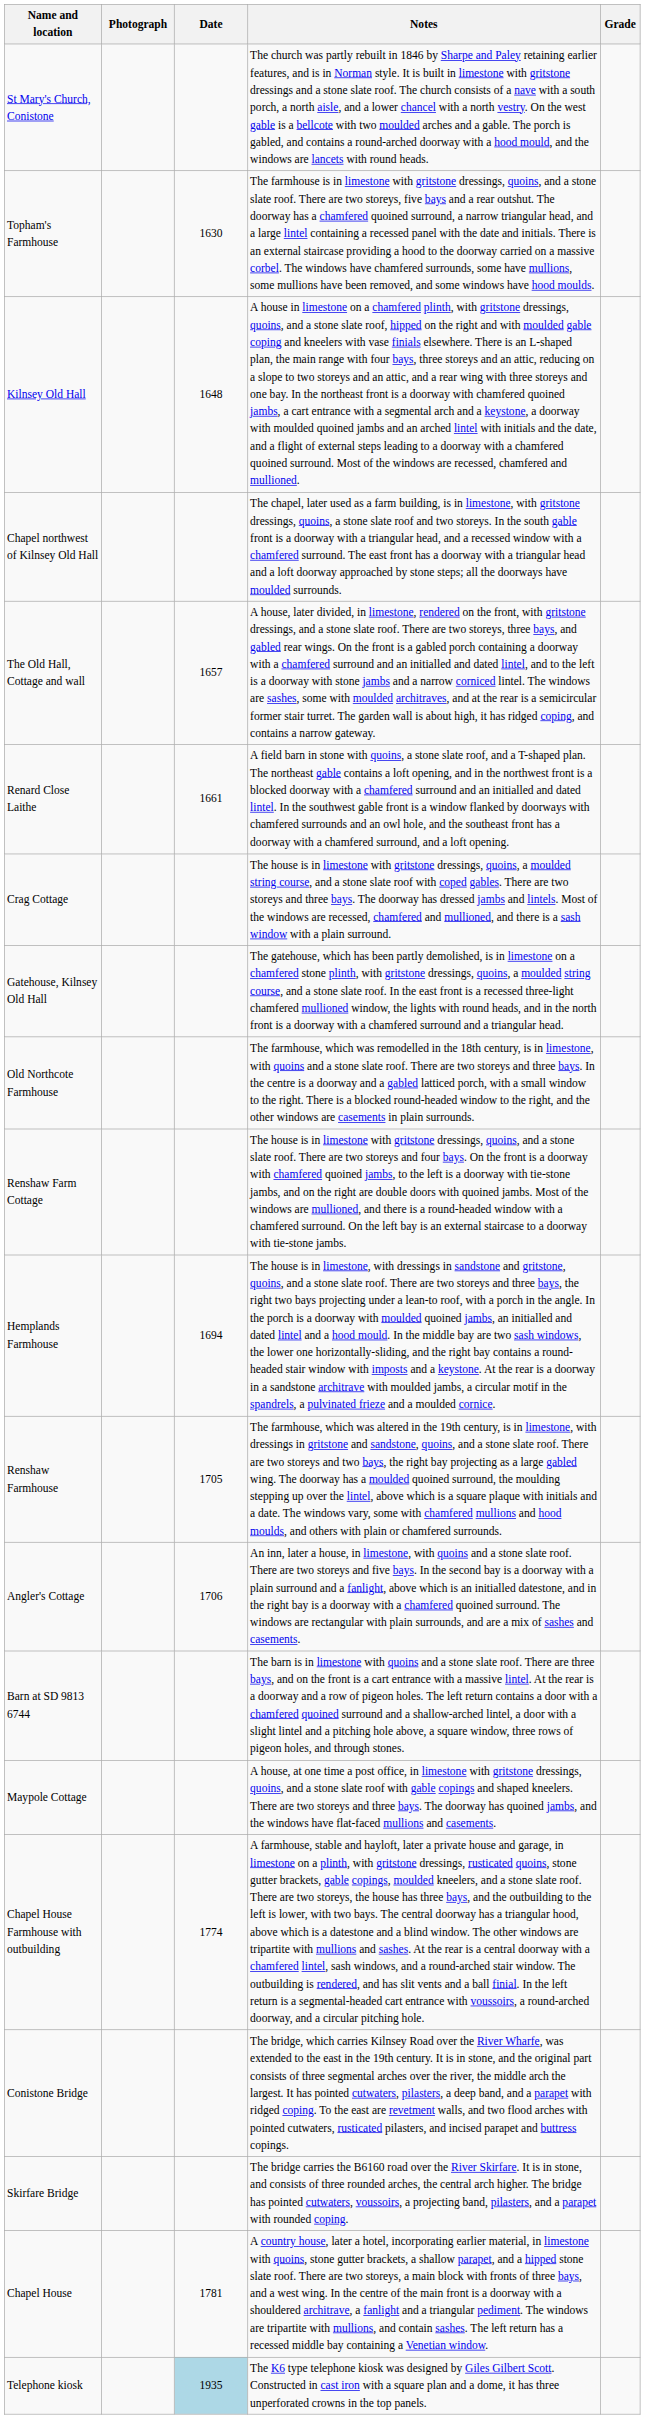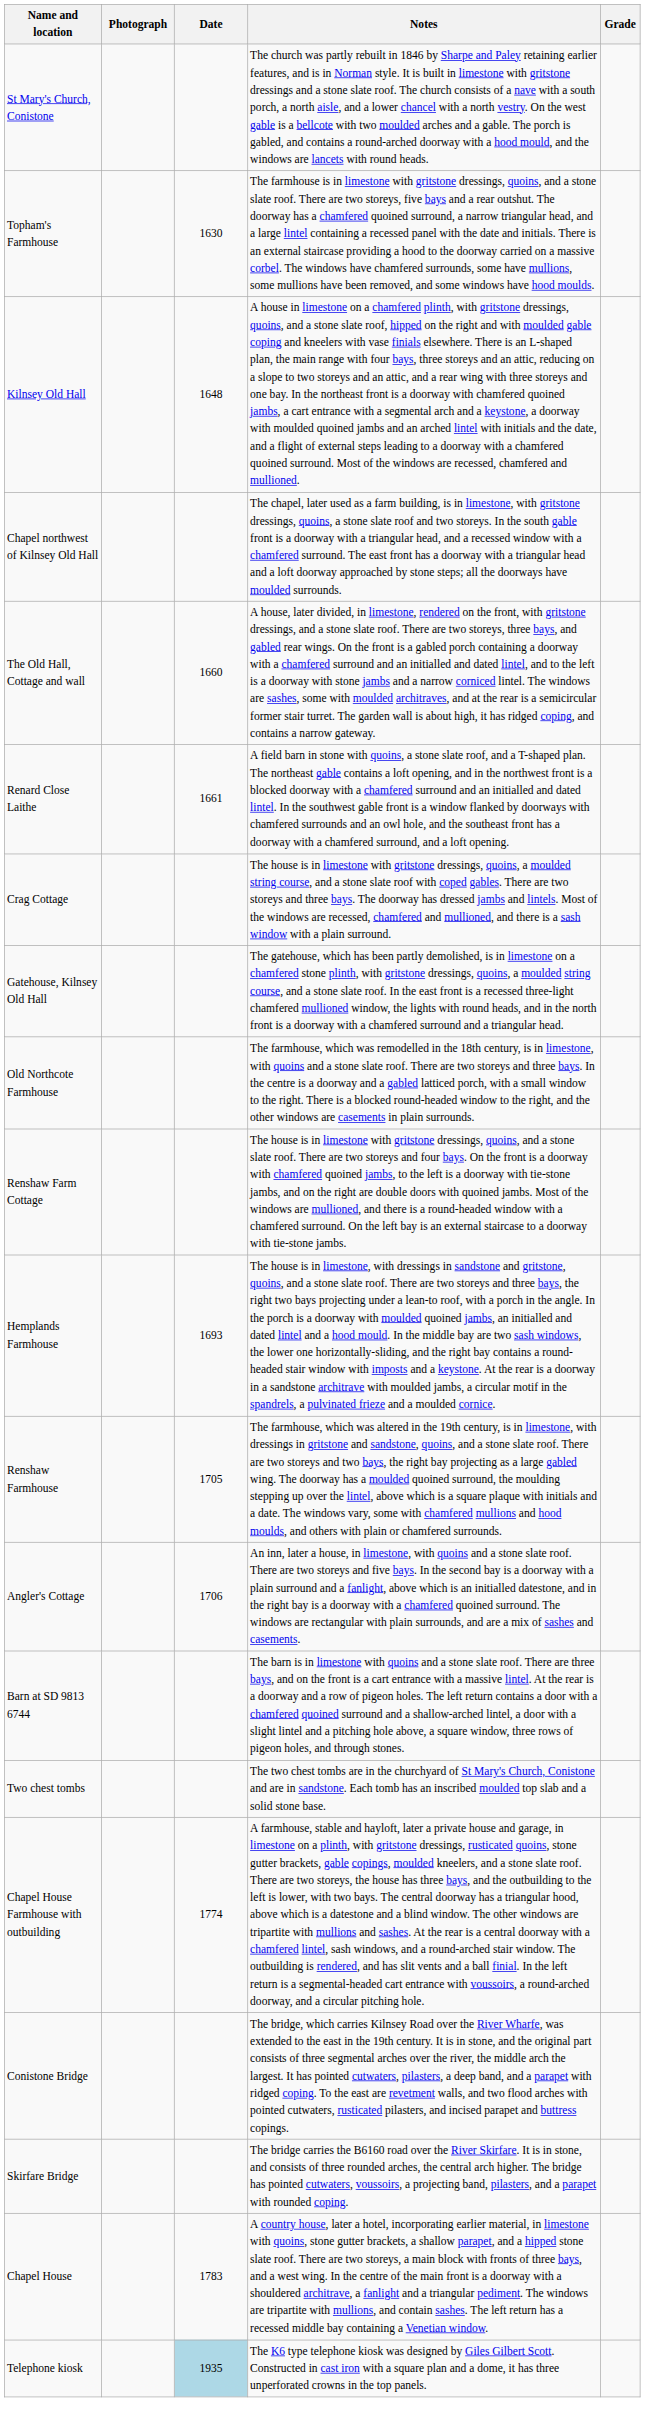 <table class="wikitable sortable plainrowheaders" style="width:100%; border:0px; text-align:left; line-height:150%">
 <tr>
 <th scope="col"  style="width:150px">Name and location</th>
 <th scope="col"  style="width:100px" class="unsortable">Photograph</th>
 <th scope="col"  style="width:120px">Date</th>
 <th scope="col"  style="width:650px" class="unsortable">Notes</th>
 <th scope="col"  style="width:50px">Grade</th>
 </tr>
 <tr>
 <td><a href='#'>St Mary's Church, Conistone</a><br><small></small></td>
 <td></td>
 <td align="center"></td>
 <td>The church was partly rebuilt in 1846 by <a href='#'>Sharpe and Paley</a> retaining earlier features, and is in <a href='#'>Norman</a> style.  It is built in <a href='#'>limestone</a> with <a href='#'>gritstone</a> dressings and a stone slate roof.  The church consists of a <a href='#'>nave</a> with a south porch, a north <a href='#'>aisle</a>, and a lower <a href='#'>chancel</a> with a north <a href='#'>vestry</a>.  On the west <a href='#'>gable</a> is a <a href='#'>bellcote</a> with two <a href='#'>moulded</a> arches and a gable.  The porch is gabled, and contains a round-arched doorway with a <a href='#'>hood mould</a>, and the windows are <a href='#'>lancets</a> with round heads.</td>
 <td align="center" ></td>
 </tr>
 <tr>
 <td>Topham's Farmhouse<br><small></small></td>
 <td></td>
 <td align="center">1630</td>
 <td>The farmhouse is in <a href='#'>limestone</a> with <a href='#'>gritstone</a> dressings, <a href='#'>quoins</a>, and a stone slate roof.  There are two storeys, five <a href='#'>bays</a> and a rear outshut.  The doorway has a <a href='#'>chamfered</a> quoined surround, a narrow triangular head, and a large <a href='#'>lintel</a> containing a recessed panel with the date and initials.  There is an external staircase providing a hood to the doorway carried on a massive <a href='#'>corbel</a>.  The windows have chamfered surrounds, some have <a href='#'>mullions</a>, some mullions have been removed, and some windows have <a href='#'>hood moulds</a>.</td>
 <td align="center" ></td>
 </tr>
 <tr>
 <td><a href='#'>Kilnsey Old Hall</a><br><small></small></td>
 <td></td>
 <td align="center">1648</td>
 <td>A house in <a href='#'>limestone</a> on a <a href='#'>chamfered</a> <a href='#'>plinth</a>, with <a href='#'>gritstone</a> dressings, <a href='#'>quoins</a>, and a stone slate roof, <a href='#'>hipped</a> on the right and with <a href='#'>moulded</a> <a href='#'>gable</a> <a href='#'>coping</a> and kneelers with vase <a href='#'>finials</a> elsewhere.  There is an L-shaped plan, the main range with four <a href='#'>bays</a>, three storeys and an attic, reducing on a slope to two storeys and an attic, and a rear wing with three storeys and one bay. In the northeast front is a doorway with chamfered quoined <a href='#'>jambs</a>, a cart entrance with a segmental arch and a <a href='#'>keystone</a>, a doorway with moulded quoined jambs and an arched <a href='#'>lintel</a> with initials and the date, and a flight of external steps leading to a doorway with a chamfered quoined surround.  Most of the windows are recessed, chamfered and <a href='#'>mullioned</a>.</td>
 <td align="center" ></td>
 </tr>
 <tr>
 <td>Chapel northwest of Kilnsey Old Hall<br><small></small></td>
 <td></td>
 <td align="center"></td>
 <td>The chapel, later used as a farm building, is in <a href='#'>limestone</a>, with <a href='#'>gritstone</a> dressings, <a href='#'>quoins</a>, a stone slate roof and two storeys.  In the south <a href='#'>gable</a> front is a doorway with a triangular head, and a recessed window with a <a href='#'>chamfered</a> surround.   The east front has a doorway with a triangular head and a loft doorway approached by stone steps; all the doorways have <a href='#'>moulded</a> surrounds.</td>
 <td align="center" ></td>
 </tr>
 <tr>
 <td>The Old Hall, Cottage and wall<br><small></small></td>
 <td></td>
-<td align="center">1657</td>
+<td align="center">1660</td>
 <td>A house, later divided, in <a href='#'>limestone</a>, <a href='#'>rendered</a> on the front, with <a href='#'>gritstone</a> dressings, and a stone slate roof.  There are two storeys, three <a href='#'>bays</a>, and <a href='#'>gabled</a> rear wings.  On the front is a gabled porch containing a doorway with a <a href='#'>chamfered</a> surround and an initialled and dated <a href='#'>lintel</a>, and to the left is a doorway with stone <a href='#'>jambs</a> and a narrow <a href='#'>corniced</a> lintel.  The windows are <a href='#'>sashes</a>, some with <a href='#'>moulded</a> <a href='#'>architraves</a>, and at the rear is a semicircular former stair turret.  The garden wall is about  high, it has ridged <a href='#'>coping</a>, and contains a narrow gateway.</td>
 <td align="center" ></td>
 </tr>
 <tr>
 <td>Renard Close Laithe<br><small></small></td>
 <td></td>
 <td align="center">1661</td>
 <td>A field barn in stone with <a href='#'>quoins</a>, a stone slate roof, and a T-shaped plan.  The northeast <a href='#'>gable</a> contains a loft opening, and in the northwest front is a blocked doorway with a <a href='#'>chamfered</a> surround and an initialled and dated <a href='#'>lintel</a>.  In the southwest gable front is a window flanked by doorways with chamfered surrounds and an owl hole, and the southeast front has a doorway with a chamfered surround, and a loft opening.</td>
 <td align="center" ></td>
 </tr>
 <tr>
 <td>Crag Cottage<br><small></small></td>
 <td></td>
 <td align="center"></td>
 <td>The house is in <a href='#'>limestone</a> with <a href='#'>gritstone</a> dressings, <a href='#'>quoins</a>, a <a href='#'>moulded</a> <a href='#'>string course</a>, and a stone slate roof with <a href='#'>coped</a> <a href='#'>gables</a>.  There are two storeys and three <a href='#'>bays</a>.  The doorway has dressed <a href='#'>jambs</a> and <a href='#'>lintels</a>.  Most of the windows are recessed, <a href='#'>chamfered</a> and <a href='#'>mullioned</a>, and there is a <a href='#'>sash window</a> with a plain surround.</td>
 <td align="center" ></td>
 </tr>
 <tr>
 <td>Gatehouse, Kilnsey Old Hall<br><small></small></td>
 <td></td>
 <td align="center"></td>
 <td>The gatehouse, which has been partly demolished, is in <a href='#'>limestone</a> on a <a href='#'>chamfered</a> stone <a href='#'>plinth</a>, with <a href='#'>gritstone</a> dressings, <a href='#'>quoins</a>, a <a href='#'>moulded</a> <a href='#'>string course</a>, and a stone slate roof.  In the east front is a recessed three-light chamfered <a href='#'>mullioned</a> window, the lights with round heads, and in the north front is a doorway with a chamfered surround and a triangular head.</td>
 <td align="center" ></td>
 </tr>
 <tr>
 <td>Old Northcote Farmhouse<br><small></small></td>
 <td></td>
 <td align="center"></td>
 <td>The farmhouse, which was remodelled in the 18th century, is in <a href='#'>limestone</a>, with <a href='#'>quoins</a> and a stone slate roof.  There are two storeys and three <a href='#'>bays</a>.  In the centre is a doorway and a <a href='#'>gabled</a> latticed porch, with a small window to the right.  There is a blocked round-headed window to the right, and the other windows are <a href='#'>casements</a> in plain surrounds.</td>
 <td align="center" ></td>
 </tr>
 <tr>
 <td>Renshaw Farm Cottage<br><small></small></td>
 <td></td>
 <td align="center"></td>
 <td>The house is in <a href='#'>limestone</a> with <a href='#'>gritstone</a> dressings, <a href='#'>quoins</a>, and a stone slate roof.  There are two storeys and four <a href='#'>bays</a>.  On the front is a doorway with <a href='#'>chamfered</a> quoined <a href='#'>jambs</a>, to the left is a doorway with tie-stone jambs, and on the right are double doors with quoined jambs.  Most of the windows are <a href='#'>mullioned</a>, and there is a round-headed window with a chamfered surround.  On the left bay is an external staircase to a doorway with tie-stone jambs.</td>
 <td align="center"  ></td>
 </tr>
 <tr>
 <td>Hemplands Farmhouse<br><small></small></td>
 <td></td>
-<td align="center">1694</td>
+<td align="center">1693</td>
 <td>The house is in <a href='#'>limestone</a>, with dressings in <a href='#'>sandstone</a> and <a href='#'>gritstone</a>, <a href='#'>quoins</a>, and a stone slate roof.  There are two storeys and three <a href='#'>bays</a>, the right two bays projecting under a lean-to roof, with a porch in the angle.  In the porch is a doorway with <a href='#'>moulded</a> quoined <a href='#'>jambs</a>, an initialled and dated <a href='#'>lintel</a> and a <a href='#'>hood mould</a>.  In the middle bay are two <a href='#'>sash windows</a>, the lower one horizontally-sliding, and the right bay contains a round-headed stair window with <a href='#'>imposts</a> and a <a href='#'>keystone</a>.  At the rear is a doorway in a sandstone <a href='#'>architrave</a> with moulded jambs, a circular motif in the <a href='#'>spandrels</a>, a <a href='#'>pulvinated frieze</a> and a moulded <a href='#'>cornice</a>.</td>
 <td align="center" ></td>
 </tr>
 <tr>
 <td>Renshaw Farmhouse<br><small></small></td>
 <td></td>
 <td align="center">1705</td>
 <td>The farmhouse, which was altered in the 19th century, is in <a href='#'>limestone</a>, with dressings in <a href='#'>gritstone</a> and <a href='#'>sandstone</a>, <a href='#'>quoins</a>, and a stone slate roof.  There are two storeys and two <a href='#'>bays</a>, the right bay projecting as a large <a href='#'>gabled</a> wing.  The doorway has a <a href='#'>moulded</a> quoined surround, the moulding stepping up over the <a href='#'>lintel</a>, above which is a square plaque with initials and a date.  The windows vary, some with <a href='#'>chamfered</a> <a href='#'>mullions</a> and <a href='#'>hood moulds</a>, and others with plain or chamfered surrounds.</td>
 <td align="center" ></td>
 </tr>
 <tr>
 <td>Angler's Cottage<br><small></small></td>
 <td></td>
 <td align="center">1706</td>
 <td>An inn, later a house, in <a href='#'>limestone</a>, with <a href='#'>quoins</a> and a stone slate roof.  There are two storeys and five <a href='#'>bays</a>.  In the second bay is a doorway with a plain surround and a <a href='#'>fanlight</a>, above which is an initialled datestone, and in the right bay is a doorway with a <a href='#'>chamfered</a> quoined surround.  The windows are rectangular with plain surrounds, and are a mix of <a href='#'>sashes</a> and <a href='#'>casements</a>.</td>
 <td align="center" ></td>
 </tr>
 <tr>
 <td>Barn at SD 9813 6744<br><small></small></td>
 <td></td>
 <td align="center"></td>
 <td>The barn is in <a href='#'>limestone</a> with <a href='#'>quoins</a> and a stone slate roof.  There are three <a href='#'>bays</a>, and on the front is a cart entrance with a massive <a href='#'>lintel</a>.  At the rear is a doorway and a row of pigeon holes.  The left return contains a door with a <a href='#'>chamfered</a> <a href='#'>quoined</a> surround and a shallow-arched lintel, a door with a slight lintel and a pitching hole above, a square window, three rows of pigeon holes, and through stones.</td>
 <td align="center" ></td>
 </tr>
 <tr>
-<td>Maypole Cottage<br><small></small></td>
+<td>Two chest tombs<br><small></small></td>
 <td></td>
 <td align="center"></td>
-<td>A house, at one time a post office, in <a href='#'>limestone</a> with <a href='#'>gritstone</a> dressings, <a href='#'>quoins</a>, and a stone slate roof with <a href='#'>gable</a> <a href='#'>copings</a> and shaped kneelers.  There are two storeys and three <a href='#'>bays</a>.  The doorway has quoined <a href='#'>jambs</a>, and the windows have flat-faced <a href='#'>mullions</a> and <a href='#'>casements</a>.</td>
+<td>The two chest tombs are in the churchyard of <a href='#'>St Mary's Church, Conistone</a> and are in <a href='#'>sandstone</a>.  Each tomb has an inscribed <a href='#'>moulded</a> top slab and a solid stone base.</td>
 <td align="center" ></td>
 </tr>
 <tr>
 <td>Chapel House Farmhouse with outbuilding<br><small></small></td>
 <td></td>
 <td align="center">1774</td>
 <td>A farmhouse, stable and hayloft, later a private house and garage, in <a href='#'>limestone</a> on a <a href='#'>plinth</a>, with <a href='#'>gritstone</a> dressings, <a href='#'>rusticated</a> <a href='#'>quoins</a>, stone gutter brackets, <a href='#'>gable</a> <a href='#'>copings</a>, <a href='#'>moulded</a> kneelers, and a stone slate roof.  There are two storeys, the house has three <a href='#'>bays</a>, and the outbuilding to the left is lower, with two bays.  The central doorway has a triangular hood, above which is a datestone and a blind window.  The other windows are tripartite with <a href='#'>mullions</a> and <a href='#'>sashes</a>.  At the rear is a central doorway with a <a href='#'>chamfered</a> <a href='#'>lintel</a>, sash windows, and a round-arched stair window.  The outbuilding is <a href='#'>rendered</a>, and has slit vents and a ball <a href='#'>finial</a>.  In the left return is a segmental-headed cart entrance with <a href='#'>voussoirs</a>, a round-arched doorway, and a circular pitching hole.</td>
 <td align="center" ></td>
 </tr>
 <tr>
 <td>Conistone Bridge<br><small></small></td>
 <td></td>
 <td align="center"></td>
 <td>The bridge, which carries Kilnsey Road over the <a href='#'>River Wharfe</a>, was extended to the east in the 19th century.  It is in stone, and the original part consists of three segmental arches over the river, the middle arch the largest.  It has pointed <a href='#'>cutwaters</a>, <a href='#'>pilasters</a>, a deep band, and a <a href='#'>parapet</a> with ridged <a href='#'>coping</a>.  To the east are <a href='#'>revetment</a> walls, and two flood arches with pointed cutwaters, <a href='#'>rusticated</a> pilasters, and incised parapet and <a href='#'>buttress</a> copings.</td>
 <td align="center" ></td>
 </tr>
 <tr>
 <td>Skirfare Bridge<br><small></small></td>
 <td></td>
 <td align="center"></td>
 <td>The bridge carries the B6160 road over the <a href='#'>River Skirfare</a>.  It is in stone, and consists of three rounded arches, the central arch higher.  The bridge has pointed <a href='#'>cutwaters</a>, <a href='#'>voussoirs</a>, a projecting band, <a href='#'>pilasters</a>, and a <a href='#'>parapet</a> with rounded <a href='#'>coping</a>.</td>
 <td align="center" ></td>
 </tr>
 <tr>
 <td>Chapel House<br><small></small></td>
 <td></td>
-<td align="center">1781</td>
+<td align="center">1783</td>
 <td>A <a href='#'>country house</a>, later a hotel, incorporating earlier material, in <a href='#'>limestone</a> with <a href='#'>quoins</a>, stone gutter brackets, a shallow <a href='#'>parapet</a>, and a <a href='#'>hipped</a> stone slate roof.  There are two storeys, a main block with fronts of three <a href='#'>bays</a>, and a west wing.   In the centre of the main front is a doorway with a shouldered <a href='#'>architrave</a>, a <a href='#'>fanlight</a> and a triangular <a href='#'>pediment</a>.  The windows are tripartite with <a href='#'>mullions</a>, and contain <a href='#'>sashes</a>.  The left return has a recessed middle bay containing a <a href='#'>Venetian window</a>.</td>
 <td align="center" ></td>
 </tr>
 <tr>
 <td>Telephone kiosk<br><small></small></td>
 <td></td>
 <td align="center" style="background: lightblue;">1935</td>
 <td>The <a href='#'>K6</a> type telephone kiosk was designed by <a href='#'>Giles Gilbert Scott</a>.  Constructed in <a href='#'>cast iron</a> with a square plan and a dome, it has three unperforated crowns in the top panels.</td>
 <td align="center" ></td>
 </tr>
 <tr>
 </tr>
 </table>
